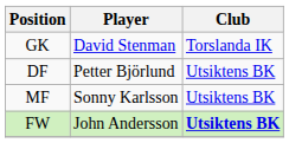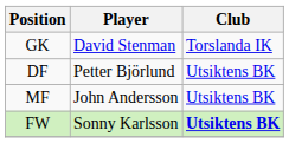 <table class="wikitable" style="text-align:center; float:left; margin-right:1em;">
 <tr>
 <th>Position</th>
 <th>Player</th>
 <th>Club</th>
 </tr>
 <tr>
 <td>GK</td>
 <td align="left"> <a href='#'>David Stenman</a></td>
 <td align="left"><a href='#'>Torslanda IK</a></td>
 </tr>
 <tr>
 <td>DF</td>
 <td align="left"> Petter Björlund</td>
 <td align="left"><a href='#'>Utsiktens BK</a></td>
 </tr>
 <tr>
 <td>MF</td>
-<td align="left"> Sonny Karlsson</td>
+<td align="left"> John Andersson</td>
 <td align="left"><a href='#'>Utsiktens BK</a></td>
 </tr>
 <tr bgcolor=#D0F0C0>
 <td>FW</td>
-<td align="left"> John Andersson</td>
+<td align="left"> Sonny Karlsson</td>
 <td align="left"><strong><a href='#'>Utsiktens BK</a></strong></td>
 </tr>
 <tr>
 </tr>
 </table>
